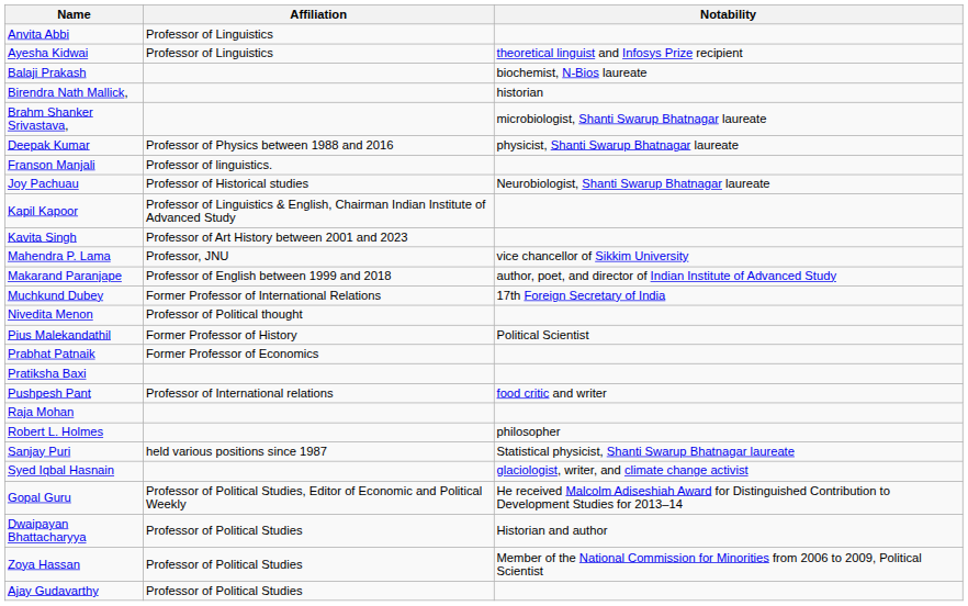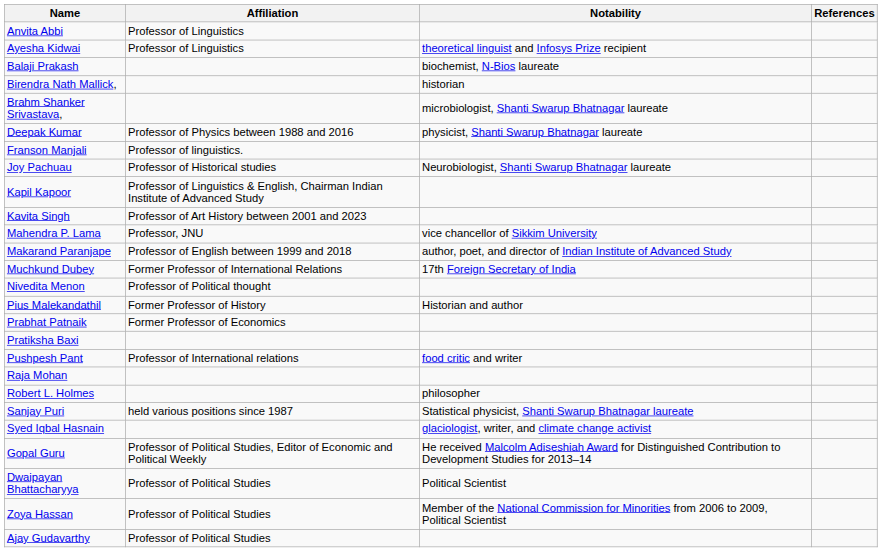 <table class="wikitable">
 <tr>
 <th>Name</th>
 <th>Affiliation</th>
 <th>Notability</th>
+<th>References</th>
 </tr>
 <tr>
 <td><a href='#'>Anvita Abbi</a></td>
 <td>Professor of Linguistics</td>
+<td></td>
 <td></td>
 </tr>
 <tr>
 <td><a href='#'>Ayesha Kidwai</a></td>
 <td>Professor of Linguistics</td>
 <td><a href='#'>theoretical linguist</a> and <a href='#'>Infosys Prize</a> recipient</td>
+<td></td>
 </tr>
 <tr>
 <td><a href='#'>Balaji Prakash</a></td>
 <td></td>
 <td>biochemist, <a href='#'>N-Bios</a> laureate</td>
+<td></td>
 </tr>
 <tr>
 <td><a href='#'>Birendra Nath Mallick</a>,</td>
 <td></td>
 <td>historian</td>
+<td></td>
 </tr>
 <tr>
 <td><a href='#'>Brahm Shanker Srivastava</a>,</td>
 <td></td>
 <td>microbiologist, <a href='#'>Shanti Swarup Bhatnagar</a> laureate</td>
+<td></td>
 </tr>
 <tr>
 <td><a href='#'>Deepak Kumar</a></td>
 <td>Professor of Physics between 1988 and 2016</td>
 <td>physicist, <a href='#'>Shanti Swarup Bhatnagar</a> laureate</td>
+<td></td>
 </tr>
 <tr>
 <td><a href='#'>Franson Manjali</a></td>
 <td>Professor of linguistics.</td>
+<td></td>
 <td></td>
 </tr>
 <tr>
 <td><a href='#'>Joy Pachuau</a></td>
 <td>Professor of Historical studies</td>
 <td>Neurobiologist, <a href='#'>Shanti Swarup Bhatnagar</a> laureate</td>
+<td></td>
 </tr>
 <tr>
 <td><a href='#'>Kapil Kapoor</a></td>
 <td>Professor of Linguistics & English, Chairman Indian Institute of Advanced Study</td>
+<td></td>
 <td></td>
 </tr>
 <tr>
 <td><a href='#'>Kavita Singh</a></td>
 <td>Professor of Art History between 2001 and 2023</td>
 <td></td>
+<td></td>
 </tr>
 <tr>
 <td><a href='#'>Mahendra P. Lama</a></td>
 <td>Professor, JNU</td>
 <td>vice chancellor of <a href='#'>Sikkim University</a></td>
+<td></td>
 </tr>
 <tr>
 <td><a href='#'>Makarand Paranjape</a></td>
 <td>Professor of English between 1999 and 2018</td>
 <td>author, poet, and director of <a href='#'>Indian Institute of Advanced Study</a></td>
+<td></td>
 </tr>
 <tr>
 <td><a href='#'>Muchkund Dubey</a></td>
 <td>Former Professor of International Relations</td>
 <td>17th <a href='#'>Foreign Secretary of India</a></td>
+<td></td>
 </tr>
 <tr>
 <td><a href='#'>Nivedita Menon</a></td>
 <td>Professor of Political thought</td>
 <td></td>
+<td></td>
 </tr>
 <tr>
 <td><a href='#'>Pius Malekandathil</a></td>
 <td>Former Professor of History</td>
-<td>Political Scientist</td>
+<td>Historian and author</td>
+<td></td>
 </tr>
 <tr>
 <td><a href='#'>Prabhat Patnaik</a></td>
 <td>Former Professor of Economics</td>
 <td></td>
+<td></td>
 </tr>
 <tr>
 <td><a href='#'>Pratiksha Baxi</a></td>
+<td></td>
 <td></td>
 <td></td>
 </tr>
 <tr>
 <td><a href='#'>Pushpesh Pant</a></td>
 <td>Professor of International relations</td>
 <td><a href='#'>food critic</a> and writer</td>
+<td></td>
 </tr>
 <tr>
 <td><a href='#'>Raja Mohan</a></td>
+<td></td>
 <td></td>
 <td></td>
 </tr>
 <tr>
 <td><a href='#'>Robert L. Holmes</a></td>
 <td></td>
 <td>philosopher</td>
+<td></td>
 </tr>
 <tr>
 <td><a href='#'>Sanjay Puri</a></td>
 <td>held various positions since 1987</td>
 <td>Statistical physicist, <a href='#'>Shanti Swarup Bhatnagar laureate</a></td>
+<td></td>
 </tr>
 <tr>
 <td><a href='#'>Syed Iqbal Hasnain</a></td>
 <td></td>
 <td><a href='#'>glaciologist</a>, writer, and <a href='#'>climate change activist</a></td>
+<td></td>
 </tr>
 <tr>
 <td><a href='#'>Gopal Guru</a></td>
 <td>Professor of Political Studies, Editor of Economic and Political Weekly</td>
 <td>He received <a href='#'>Malcolm Adiseshiah Award</a> for Distinguished Contribution to Development Studies for 2013–14</td>
+<td></td>
 </tr>
 <tr>
 <td><a href='#'>Dwaipayan Bhattacharyya</a></td>
 <td>Professor of Political Studies</td>
-<td>Historian and author</td>
+<td>Political Scientist</td>
+<td></td>
 </tr>
 <tr>
 <td><a href='#'>Zoya Hassan</a></td>
 <td>Professor of Political Studies</td>
 <td>Member of the <a href='#'>National Commission for Minorities</a> from 2006 to 2009, Political Scientist</td>
+<td></td>
 </tr>
 <tr>
 <td><a href='#'>Ajay Gudavarthy</a></td>
 <td>Professor of Political Studies</td>
 <td></td>
+<td></td>
 </tr>
 </table>
